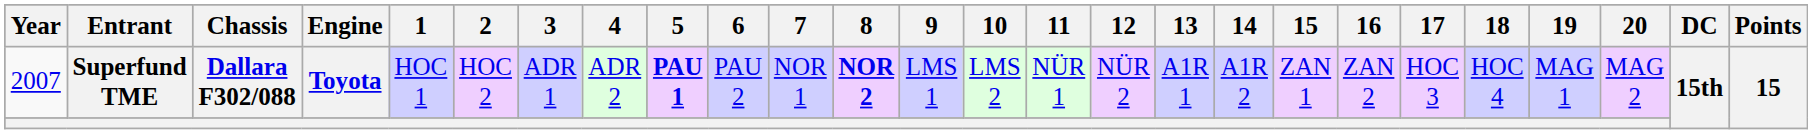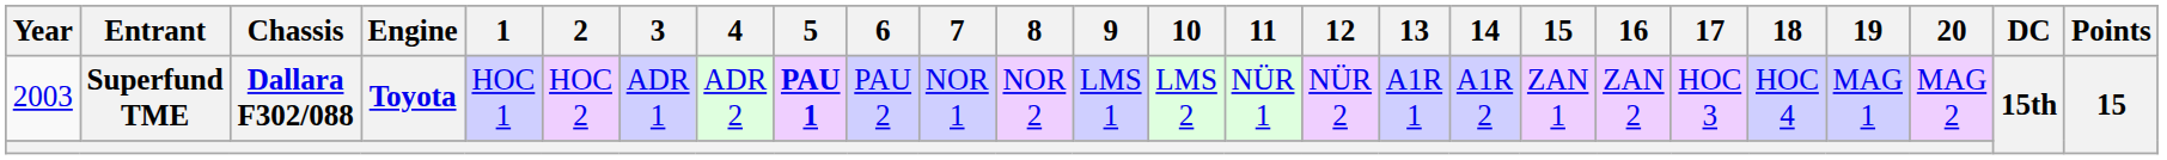 <table class="wikitable" style="text-align:center; font-size:90%">
 <tr>
 <th>Year</th>
 <th>Entrant</th>
 <th>Chassis</th>
 <th>Engine</th>
 <th>1</th>
 <th>2</th>
 <th>3</th>
 <th>4</th>
 <th>5</th>
 <th>6</th>
 <th>7</th>
 <th>8</th>
 <th>9</th>
 <th>10</th>
 <th>11</th>
 <th>12</th>
 <th>13</th>
 <th>14</th>
 <th>15</th>
 <th>16</th>
 <th>17</th>
 <th>18</th>
 <th>19</th>
 <th>20</th>
 <th>DC</th>
 <th>Points</th>
 </tr>
 <tr>
-<td><a href='#'>2007</a></td>
+<td><a href='#'>2003</a></td>
 <th>Superfund TME</th>
 <th><a href='#'>Dallara</a> F302/088</th>
 <th><a href='#'>Toyota</a></th>
 <td style="background:#CFCFFF;"><a href='#'>HOC<br>1</a><br></td>
 <td style="background:#EFCFFF;"><a href='#'>HOC<br>2</a><br></td>
 <td style="background:#CFCFFF;"><a href='#'>ADR<br>1</a><br></td>
 <td style="background:#DFFFDF;"><a href='#'>ADR<br>2</a><br></td>
 <td style="background:#EFCFFF;"><strong><a href='#'>PAU<br>1</a><br></strong></td>
 <td style="background:#CFCFFF;"><a href='#'>PAU<br>2</a><br></td>
 <td style="background:#CFCFFF;"><a href='#'>NOR<br>1</a><br></td>
-<td style="background:#EFCFFF;"><strong><a href='#'>NOR<br>2</a><br></strong></td>
+<td style="background:#EFCFFF;"><a href='#'>NOR<br>2</a><br></td>
 <td style="background:#CFCFFF;"><a href='#'>LMS<br>1</a><br></td>
 <td style="background:#DFFFDF;"><a href='#'>LMS<br>2</a><br></td>
 <td style="background:#DFFFDF;"><a href='#'>NÜR<br>1</a><br></td>
 <td style="background:#EFCFFF;"><a href='#'>NÜR<br>2</a><br></td>
 <td style="background:#CFCFFF;"><a href='#'>A1R<br>1</a><br></td>
 <td style="background:#CFCFFF;"><a href='#'>A1R<br>2</a><br></td>
 <td style="background:#EFCFFF;"><a href='#'>ZAN<br>1</a><br></td>
 <td style="background:#EFCFFF;"><a href='#'>ZAN<br>2</a><br></td>
 <td style="background:#EFCFFF;"><a href='#'>HOC<br>3</a><br></td>
 <td style="background:#CFCFFF;"><a href='#'>HOC<br>4</a><br></td>
 <td style="background:#CFCFFF;"><a href='#'>MAG<br>1</a><br></td>
 <td style="background:#EFCFFF;"><a href='#'>MAG<br>2</a><br></td>
 <th rowspan=2>15th</th>
 <th rowspan=2>15</th>
 </tr>
 <tr>
 <th colspan="26"></th>
 </tr>
 </table>
